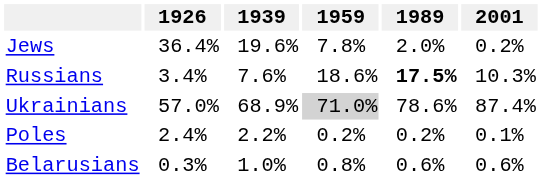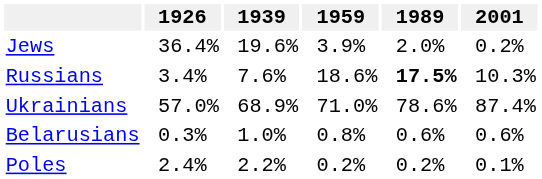 <table>
 <tr>
 <td style="background:#f0f0f0;" align="center"></td>
 <td style="background:#f0f0f0;" align="center"><strong>1926</strong></td>
 <td style="background:#f0f0f0;" align="center"><strong>1939</strong></td>
 <td style="background:#f0f0f0;" align="center"><strong>1959</strong></td>
 <td style="background:#f0f0f0;" align="center"><strong>1989</strong></td>
 <td style="background:#f0f0f0;" align="center"><strong>2001</strong></td>
 </tr>
 <tr>
 <td><a href='#'>Jews</a></td>
 <td> 36.4%</td>
 <td> 19.6%</td>
-<td> 7.8%</td>
+<td> 3.9%</td>
 <td> 2.0%</td>
 <td> 0.2%</td>
 </tr>
 <tr>
 <td><a href='#'>Russians</a></td>
 <td> 3.4%</td>
 <td> 7.6%</td>
 <td> 18.6%</td>
 <td><strong> 17.5%</strong></td>
 <td> 10.3%</td>
 </tr>
 <tr>
 <td><a href='#'>Ukrainians</a></td>
 <td> 57.0%</td>
 <td> 68.9%</td>
-<td style="background: lightgrey;"> 71.0%</td>
+<td> 71.0%</td>
 <td> 78.6%</td>
 <td> 87.4%</td>
+</tr>
+<tr>
+<td><a href='#'>Belarusians</a></td>
+<td> 0.3%</td>
+<td> 1.0%</td>
+<td> 0.8%</td>
+<td> 0.6%</td>
+<td> 0.6%</td>
 </tr>
 <tr>
 <td><a href='#'>Poles</a></td>
 <td> 2.4%</td>
 <td> 2.2%</td>
 <td> 0.2%</td>
 <td> 0.2%</td>
 <td> 0.1%</td>
 </tr>
-<tr>
-<td><a href='#'>Belarusians</a></td>
-<td> 0.3%</td>
-<td> 1.0%</td>
-<td> 0.8%</td>
-<td> 0.6%</td>
-<td> 0.6%</td>
-</tr>
 </table>
